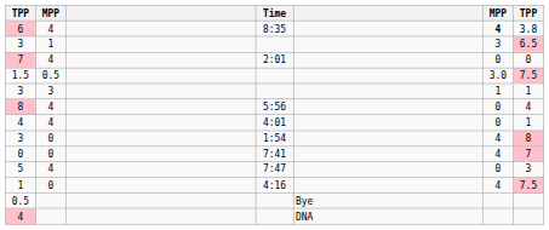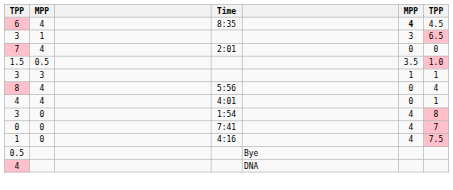 <table class="wikitable" style="text-align: center;" |>
 <tr>
 <th width="35">TPP</th>
 <th width="35">MPP</th>
 <th width="250"></th>
 <th width="45">Time</th>
 <th width="250"></th>
 <th width="35">MPP</th>
 <th width="35">TPP</th>
 </tr>
 <tr>
 <td bgcolor=pink>6</td>
 <td>4</td>
 <td style="text-align:left;"></td>
 <td>8:35</td>
 <td style="text-align:left;"></td>
 <td><strong>4</strong></td>
-<td>3.8</td>
+<td>4.5</td>
 </tr>
 <tr>
 <td>3</td>
 <td>1</td>
 <td style="text-align:left;"><strong></strong></td>
 <td></td>
 <td style="text-align:left;"></td>
 <td>3</td>
 <td bgcolor=pink>6.5</td>
 </tr>
 <tr>
 <td bgcolor=pink>7</td>
 <td>4</td>
 <td style="text-align:left;"></td>
 <td>2:01</td>
 <td style="text-align:left;"><strong></strong></td>
 <td>0</td>
 <td>0</td>
 </tr>
 <tr>
 <td>1.5</td>
 <td>0.5</td>
 <td style="text-align:left;"><strong></strong></td>
 <td></td>
 <td style="text-align:left;"></td>
-<td>3.0</td>
-<td bgcolor=pink>7.5</td>
+<td>3.5</td>
+<td bgcolor=pink>1.0</td>
 </tr>
 <tr>
 <td>3</td>
 <td>3</td>
 <td style="text-align:left;"></td>
 <td></td>
 <td style="text-align:left;"><strong></strong></td>
 <td>1</td>
 <td>1</td>
 </tr>
 <tr>
 <td bgcolor=pink>8</td>
 <td>4</td>
 <td style="text-align:left;"></td>
 <td>5:56</td>
 <td style="text-align:left;"><strong></strong></td>
 <td>0</td>
 <td>4</td>
 </tr>
 <tr>
 <td>4</td>
 <td>4</td>
 <td style="text-align:left;"></td>
 <td>4:01</td>
 <td style="text-align:left;"><strong></strong></td>
 <td>0</td>
 <td>1</td>
 </tr>
 <tr>
 <td>3</td>
 <td>0</td>
 <td style="text-align:left;"><strong></strong></td>
 <td>1:54</td>
 <td style="text-align:left;"></td>
 <td>4</td>
 <td bgcolor=pink>8</td>
 </tr>
 <tr>
 <td>0</td>
 <td>0</td>
 <td style="text-align:left;"><strong></strong></td>
 <td>7:41</td>
 <td style="text-align:left;"></td>
 <td>4</td>
 <td bgcolor=pink>7</td>
 </tr>
 <tr>
-<td>5</td>
-<td>4</td>
-<td style="text-align:left;"></td>
-<td>7:47</td>
-<td style="text-align:left;"><strong></strong></td>
-<td>0</td>
-<td>3</td>
-</tr>
-<tr>
 <td>1</td>
 <td>0</td>
 <td style="text-align:left;"><strong></strong></td>
 <td>4:16</td>
 <td style="text-align:left;"></td>
 <td>4</td>
 <td bgcolor=pink>7.5</td>
 </tr>
 <tr>
 <td>0.5</td>
 <td></td>
 <td style="text-align:left;"><strong></strong></td>
 <td></td>
 <td style="text-align:left;">Bye</td>
 <td></td>
 <td></td>
 </tr>
 <tr>
 <td bgcolor=pink>4</td>
 <td></td>
 <td style="text-align:left;"></td>
 <td></td>
 <td style="text-align:left;">DNA</td>
 <td></td>
 <td></td>
 </tr>
 </table>
